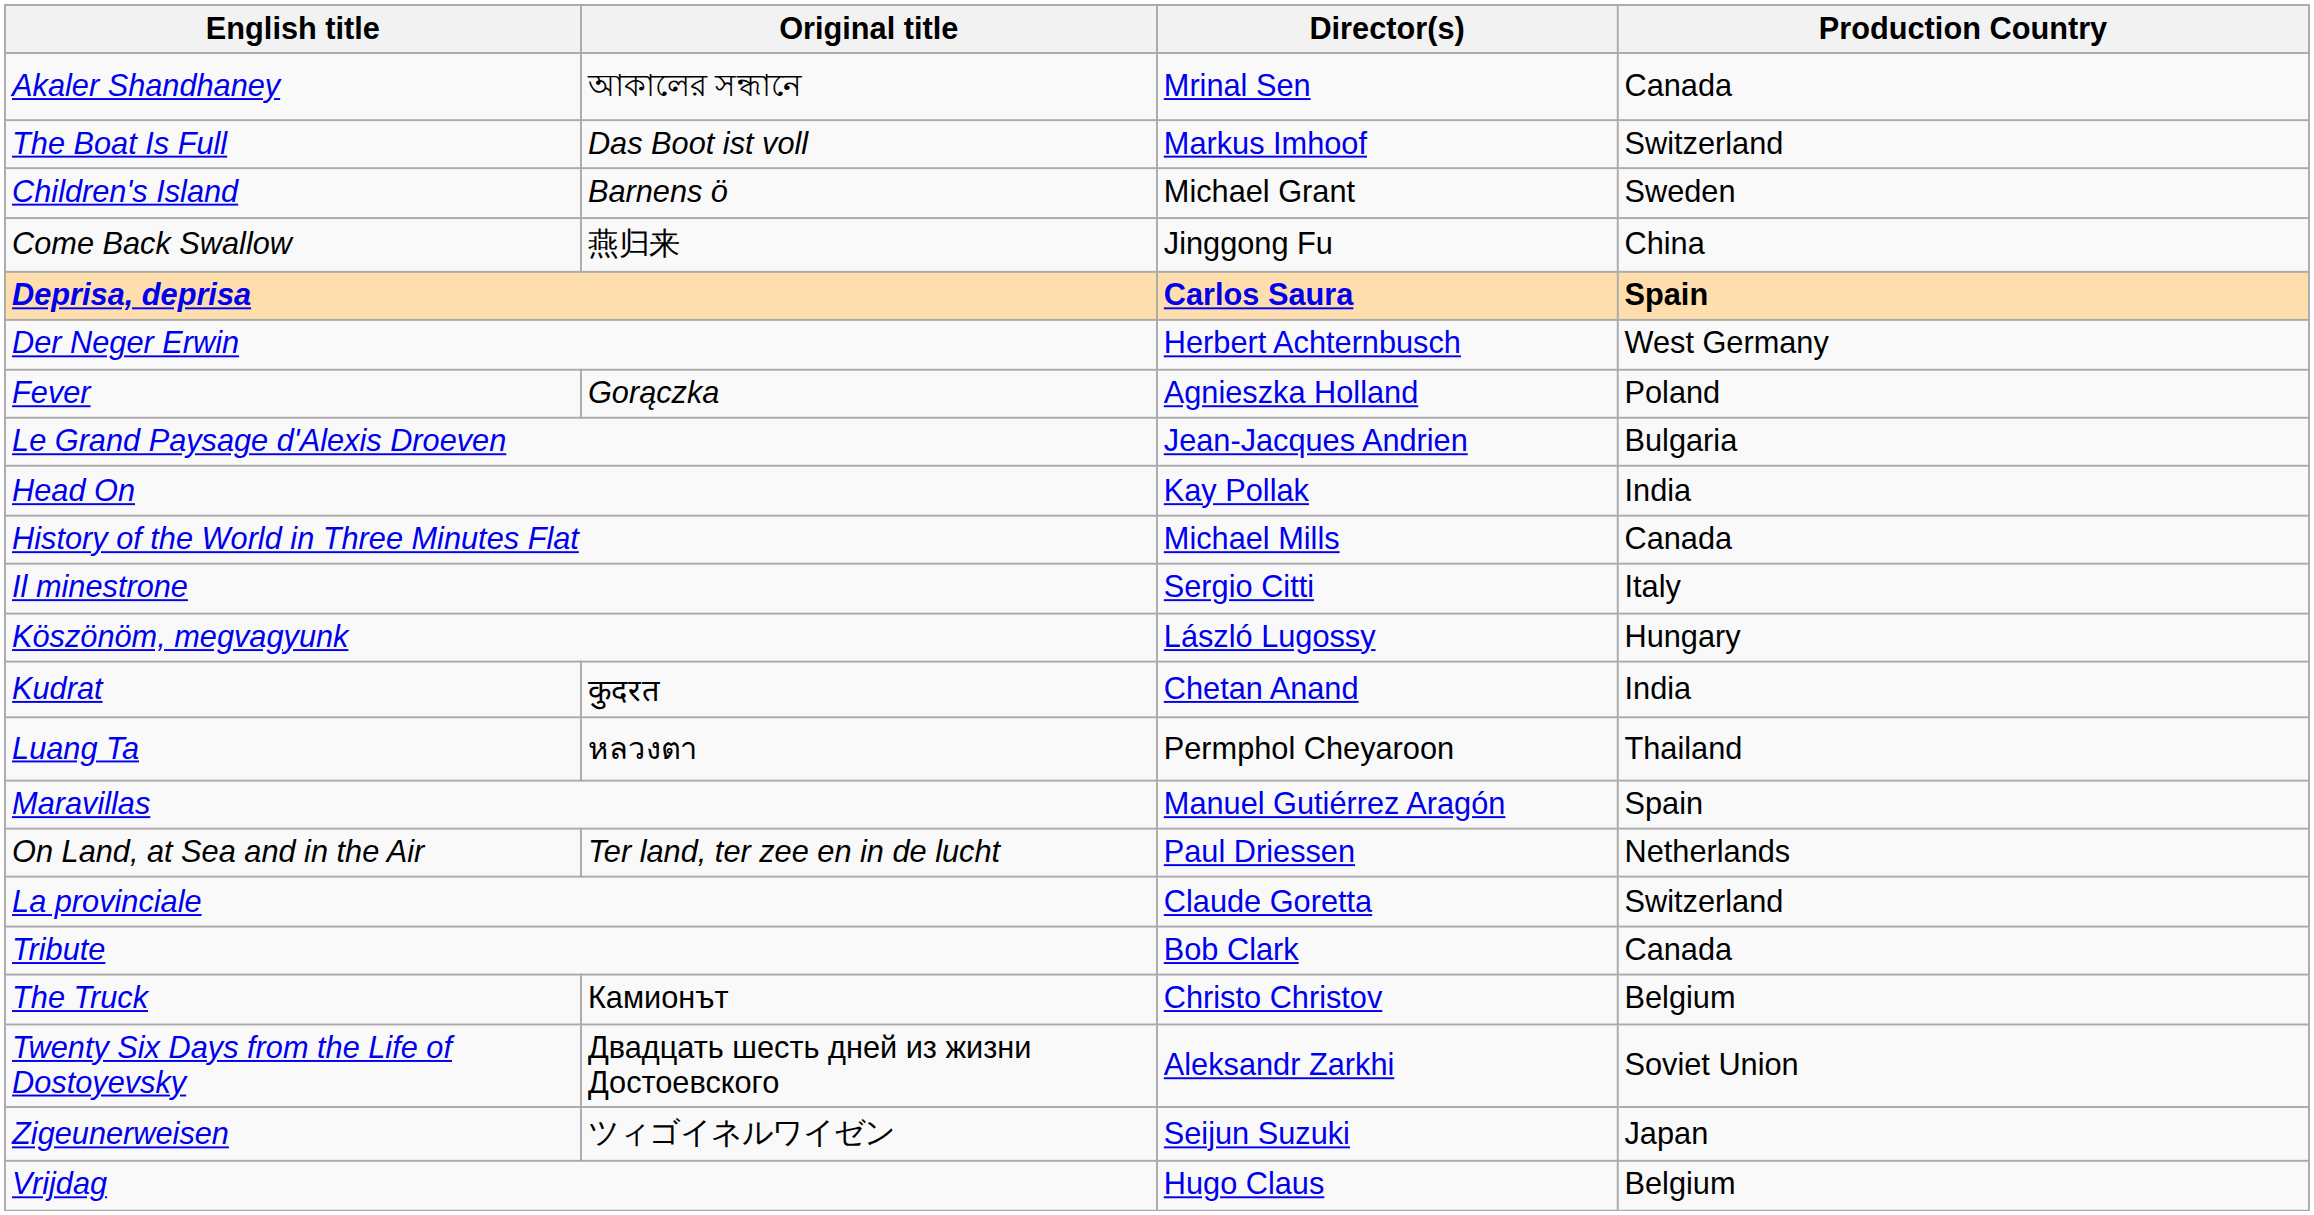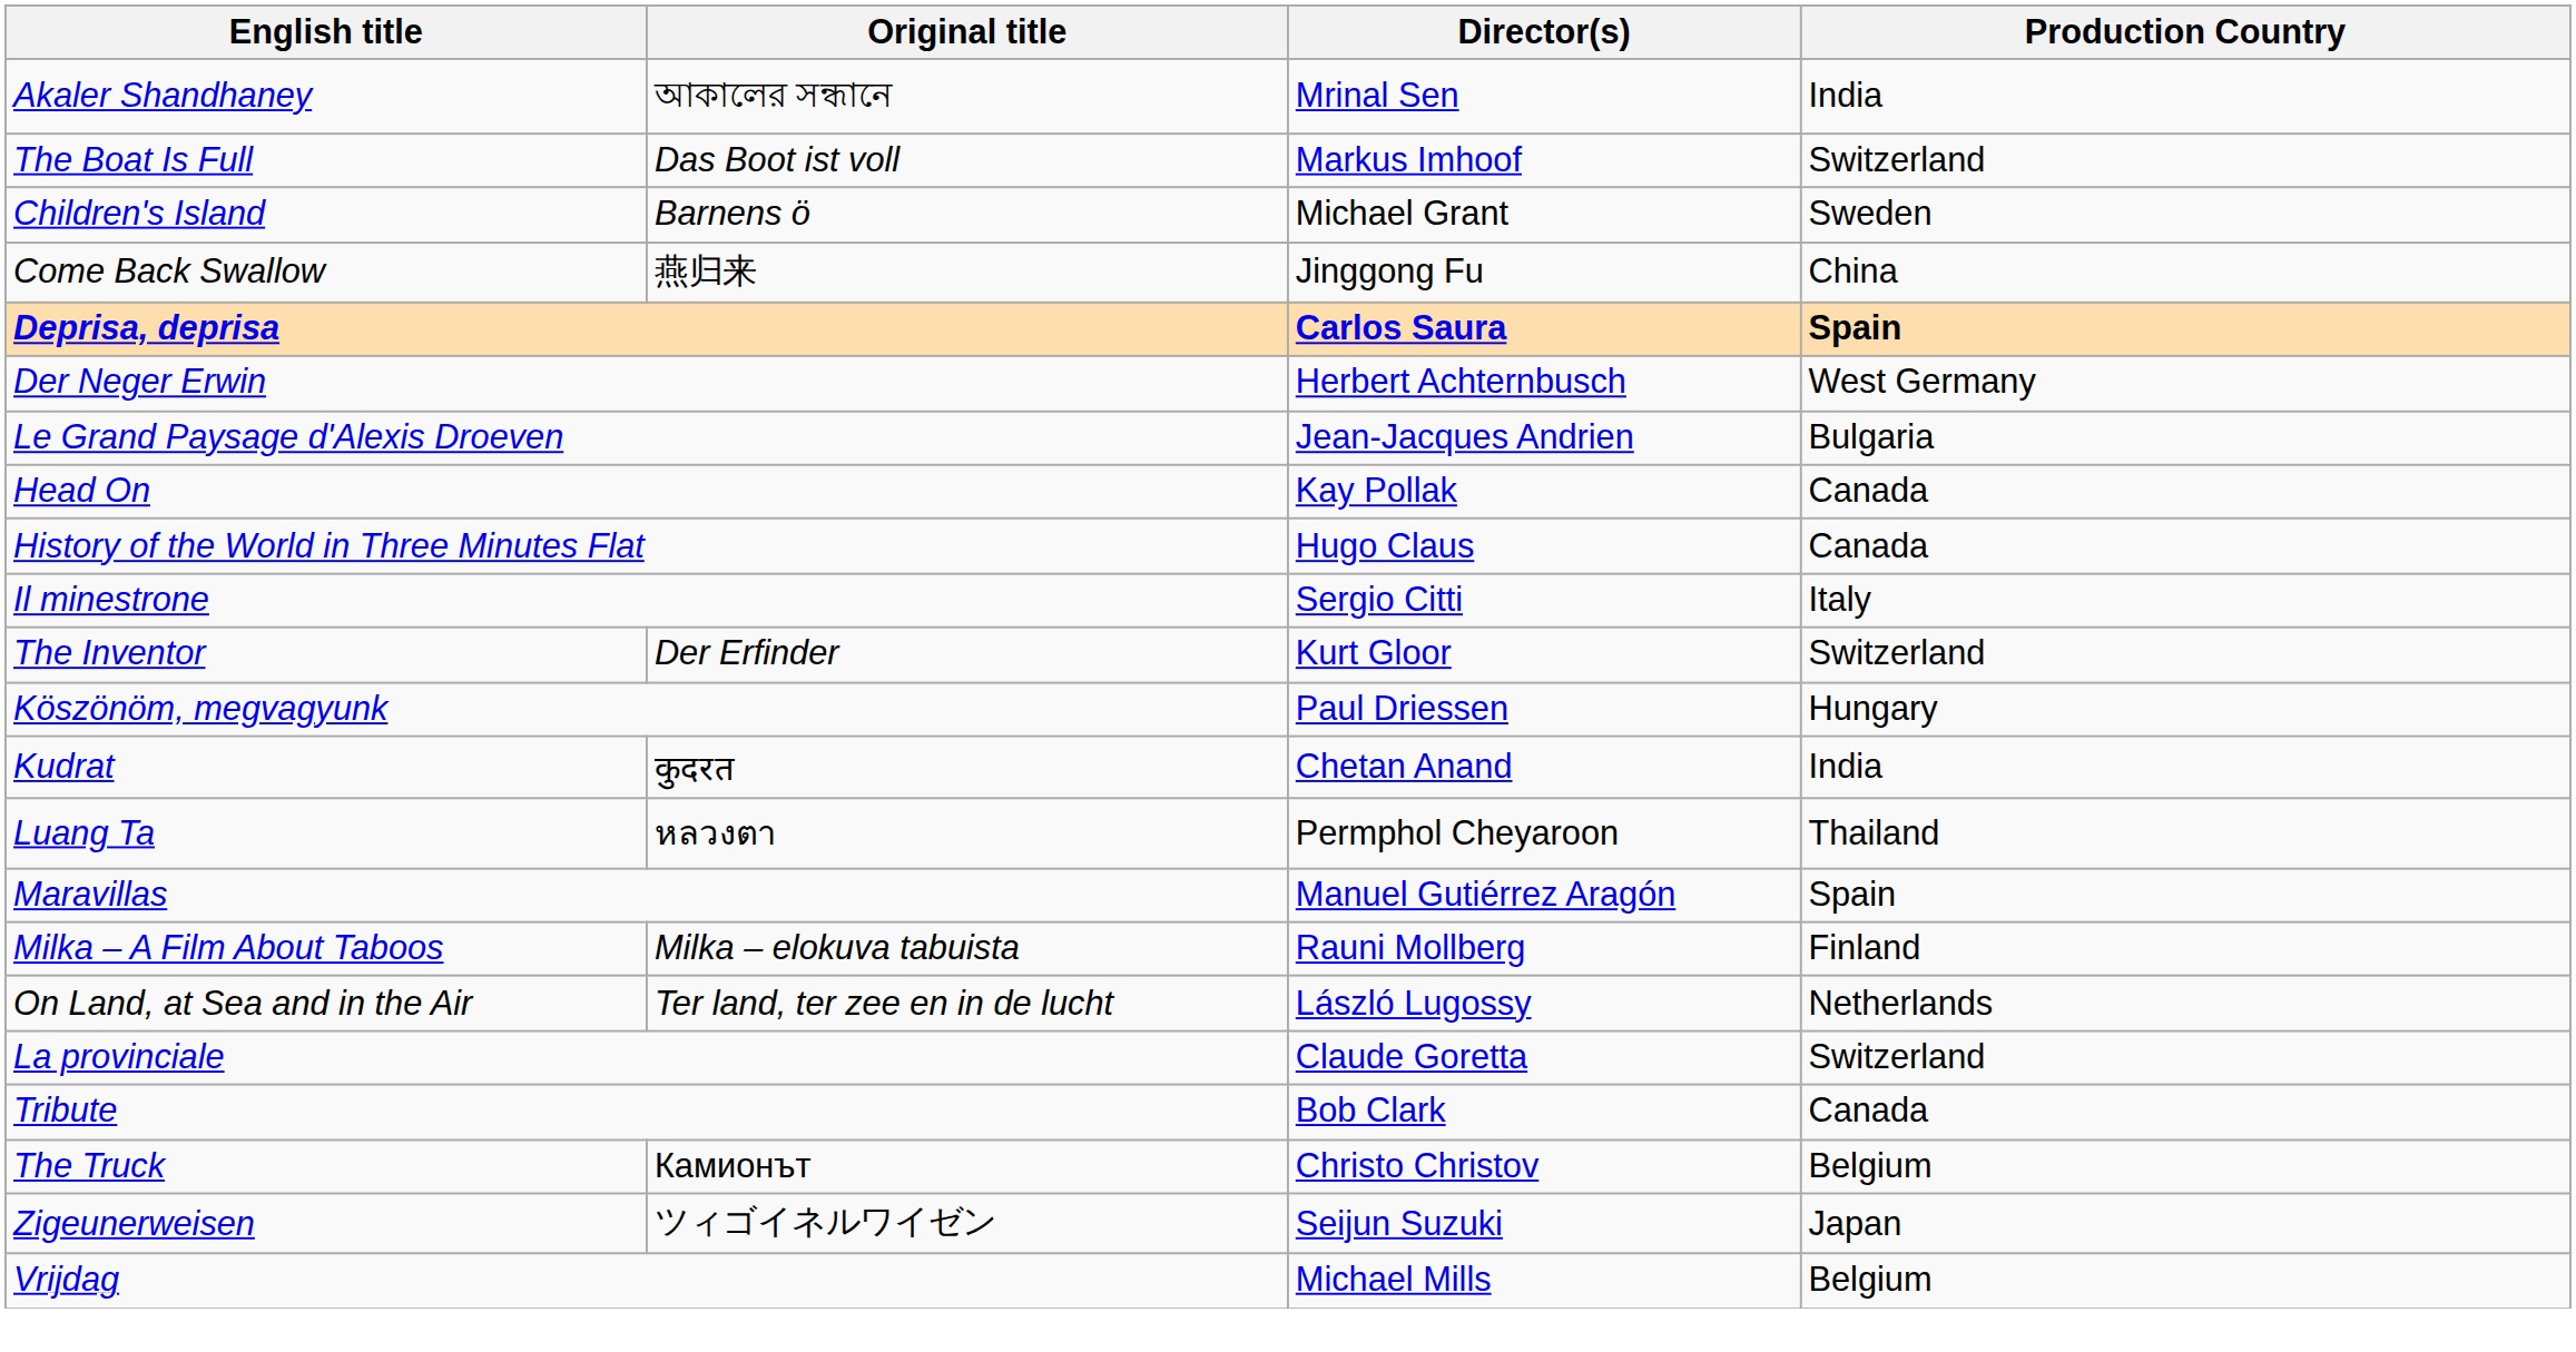 <table class="wikitable" width="95%" cellpadding="5">
 <tr>
 <th width="25%">English title</th>
 <th width="25%">Original title</th>
 <th width="20%">Director(s)</th>
 <th width="30%">Production Country</th>
 </tr>
 <tr>
 <td><em><a href='#'>Akaler Shandhaney</a></em></td>
 <td>আকালের সন্ধানে</td>
 <td><a href='#'>Mrinal Sen</a></td>
-<td>Canada</td>
+<td>India</td>
 </tr>
 <tr>
 <td><em><a href='#'>The Boat Is Full</a></em></td>
 <td><em>Das Boot ist voll</em></td>
 <td><a href='#'>Markus Imhoof</a></td>
 <td>Switzerland</td>
 </tr>
 <tr>
 <td><em><a href='#'>Children's Island</a></em></td>
 <td><em>Barnens ö</em></td>
 <td>Michael Grant</td>
 <td>Sweden</td>
 </tr>
 <tr>
 <td><em>Come Back Swallow</em></td>
 <td>燕归来</td>
 <td>Jinggong Fu</td>
 <td>China</td>
 </tr>
 <tr style="background:#FFDEAD;">
 <td colspan="2"><strong><em><a href='#'>Deprisa, deprisa</a></em></strong></td>
 <td><strong><a href='#'>Carlos Saura</a></strong></td>
 <td><strong>Spain</strong></td>
 </tr>
 <tr>
 <td colspan="2"><em><a href='#'>Der Neger Erwin</a></em></td>
 <td><a href='#'>Herbert Achternbusch</a></td>
 <td>West Germany</td>
 </tr>
 <tr>
-<td><em><a href='#'>Fever</a></em></td>
-<td><em>Gorączka</em></td>
-<td><a href='#'>Agnieszka Holland</a></td>
-<td>Poland</td>
-</tr>
-<tr>
 <td colspan="2"><em><a href='#'>Le Grand Paysage d'Alexis Droeven</a></em></td>
 <td><a href='#'>Jean-Jacques Andrien</a></td>
 <td>Bulgaria</td>
 </tr>
 <tr>
 <td colspan="2"><em><a href='#'>Head On</a></em></td>
 <td><a href='#'>Kay Pollak</a></td>
-<td>India</td>
+<td>Canada</td>
 </tr>
 <tr>
 <td colspan="2"><em><a href='#'>History of the World in Three Minutes Flat</a></em></td>
-<td><a href='#'>Michael Mills</a></td>
+<td><a href='#'>Hugo Claus</a></td>
 <td>Canada</td>
 </tr>
 <tr>
 <td colspan="2"><em><a href='#'>Il minestrone</a></em></td>
 <td><a href='#'>Sergio Citti</a></td>
 <td>Italy</td>
 </tr>
 <tr>
+<td><em><a href='#'>The Inventor</a></em></td>
+<td><em>Der Erfinder</em></td>
+<td><a href='#'>Kurt Gloor</a></td>
+<td>Switzerland</td>
+</tr>
+<tr>
 <td colspan="2"><em><a href='#'>Köszönöm, megvagyunk</a></em></td>
-<td><a href='#'>László Lugossy</a></td>
+<td><a href='#'>Paul Driessen</a></td>
 <td>Hungary</td>
 </tr>
 <tr>
 <td><em><a href='#'>Kudrat</a></em></td>
 <td>कुदरत</td>
 <td><a href='#'>Chetan Anand</a></td>
 <td>India</td>
 </tr>
 <tr>
 <td><em><a href='#'>Luang Ta</a></em></td>
 <td>หลวงตา</td>
 <td>Permphol Cheyaroon</td>
 <td>Thailand</td>
 </tr>
 <tr>
 <td colspan="2"><em><a href='#'>Maravillas</a></em></td>
 <td><a href='#'>Manuel Gutiérrez Aragón</a></td>
 <td>Spain</td>
 </tr>
 <tr>
+<td><em><a href='#'>Milka – A Film About Taboos</a></em></td>
+<td><em>Milka – elokuva tabuista</em></td>
+<td><a href='#'>Rauni Mollberg</a></td>
+<td>Finland</td>
+</tr>
+<tr>
 <td><em>On Land, at Sea and in the Air</em></td>
 <td><em>Ter land, ter zee en in de lucht</em></td>
-<td><a href='#'>Paul Driessen</a></td>
+<td><a href='#'>László Lugossy</a></td>
 <td>Netherlands</td>
 </tr>
 <tr>
 <td colspan="2"><em><a href='#'>La provinciale</a></em></td>
 <td><a href='#'>Claude Goretta</a></td>
 <td>Switzerland</td>
 </tr>
 <tr>
 <td colspan="2"><em><a href='#'>Tribute</a></em></td>
 <td><a href='#'>Bob Clark</a></td>
 <td>Canada</td>
 </tr>
 <tr>
 <td><em><a href='#'>The Truck</a></em></td>
 <td>Камионът</td>
 <td><a href='#'>Christo Christov</a></td>
 <td>Belgium</td>
 </tr>
 <tr>
-<td><em><a href='#'>Twenty Six Days from the Life of Dostoyevsky</a></em></td>
-<td>Двадцать шесть дней из жизни Достоевского</td>
-<td><a href='#'>Aleksandr Zarkhi</a></td>
-<td>Soviet Union</td>
-</tr>
-<tr>
 <td><a href='#'><em>Zigeunerweisen</em></a></td>
 <td>ツィゴイネルワイゼン</td>
 <td><a href='#'>Seijun Suzuki</a></td>
 <td>Japan</td>
 </tr>
 <tr>
 <td colspan="2"><em><a href='#'>Vrijdag</a></em></td>
-<td><a href='#'>Hugo Claus</a></td>
+<td><a href='#'>Michael Mills</a></td>
 <td>Belgium</td>
 </tr>
 </table>
